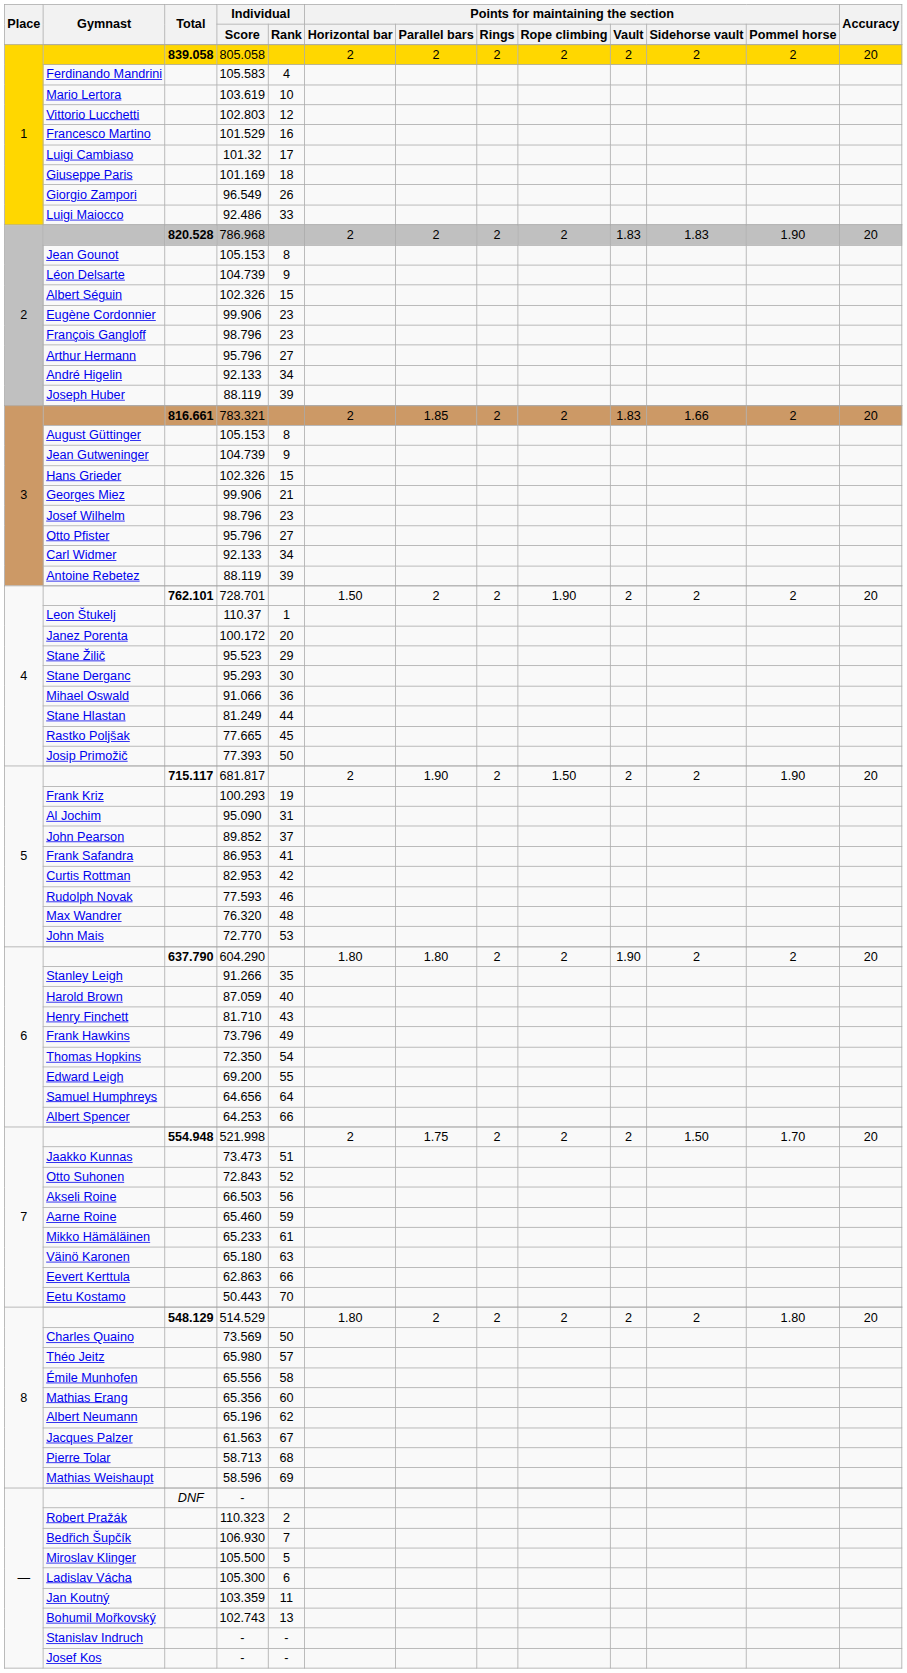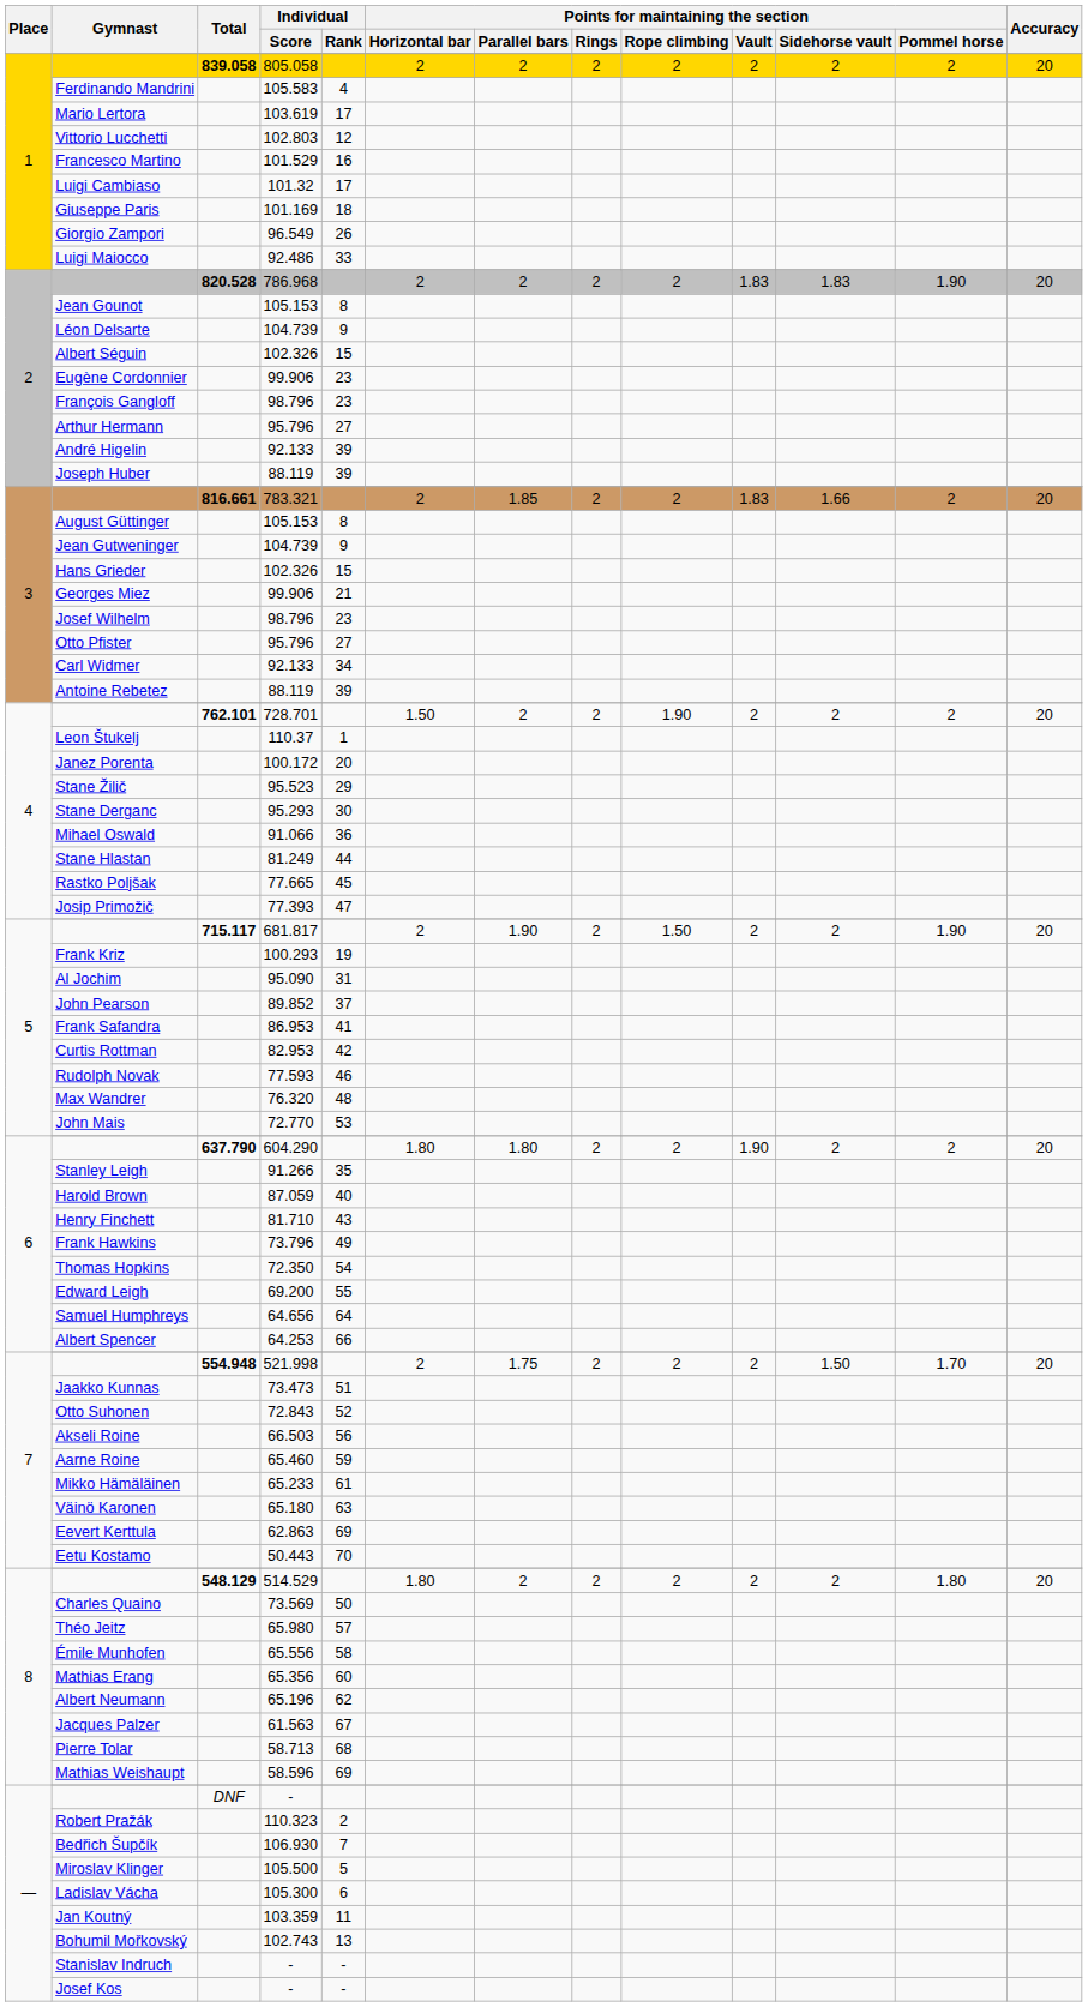 <table class=wikitable style="text-align:center">
 <tr>
 <th rowspan=2>Place</th>
 <th rowspan=2>Gymnast</th>
 <th rowspan=2>Total</th>
 <th colspan=2>Individual</th>
 <th colspan=7>Points for maintaining the section</th>
 <th rowspan=2>Accuracy</th>
 </tr>
 <tr>
 <th>Score</th>
 <th>Rank</th>
 <th>Horizontal bar</th>
 <th>Parallel bars</th>
 <th>Rings</th>
 <th>Rope climbing</th>
 <th>Vault</th>
 <th>Sidehorse vault</th>
 <th>Pommel horse</th>
 </tr>
 <tr>
 <td rowspan=10 align=center bgcolor=gold>1</td>
 </tr>
 <tr>
 <td align=left bgcolor=gold></td>
 <td bgcolor=gold><strong>839.058</strong></td>
 <td bgcolor=gold>805.058</td>
 <td bgcolor=gold></td>
 <td bgcolor=gold>2</td>
 <td bgcolor=gold>2</td>
 <td bgcolor=gold>2</td>
 <td bgcolor=gold>2</td>
 <td bgcolor=gold>2</td>
 <td bgcolor=gold>2</td>
 <td bgcolor=gold>2</td>
 <td bgcolor=gold>20</td>
 </tr>
 <tr>
 <td align=left><a href='#'>Ferdinando Mandrini</a></td>
 <td></td>
 <td>105.583</td>
 <td>4</td>
 <td></td>
 <td></td>
 <td></td>
 <td></td>
 <td></td>
 <td></td>
 <td></td>
 <td></td>
 </tr>
 <tr>
 <td align=left><a href='#'>Mario Lertora</a></td>
 <td></td>
 <td>103.619</td>
-<td>10</td>
+<td>17</td>
 <td></td>
 <td></td>
 <td></td>
 <td></td>
 <td></td>
 <td></td>
 <td></td>
 <td></td>
 </tr>
 <tr>
 <td align=left><a href='#'>Vittorio Lucchetti</a></td>
 <td></td>
 <td>102.803</td>
 <td>12</td>
 <td></td>
 <td></td>
 <td></td>
 <td></td>
 <td></td>
 <td></td>
 <td></td>
 <td></td>
 </tr>
 <tr>
 <td align=left><a href='#'>Francesco Martino</a></td>
 <td></td>
 <td>101.529</td>
 <td>16</td>
 <td></td>
 <td></td>
 <td></td>
 <td></td>
 <td></td>
 <td></td>
 <td></td>
 <td></td>
 </tr>
 <tr>
 <td align=left><a href='#'>Luigi Cambiaso</a></td>
 <td></td>
 <td>101.32</td>
 <td>17</td>
 <td></td>
 <td></td>
 <td></td>
 <td></td>
 <td></td>
 <td></td>
 <td></td>
 <td></td>
 </tr>
 <tr>
 <td align=left><a href='#'>Giuseppe Paris</a></td>
 <td></td>
 <td>101.169</td>
 <td>18</td>
 <td></td>
 <td></td>
 <td></td>
 <td></td>
 <td></td>
 <td></td>
 <td></td>
 <td></td>
 </tr>
 <tr>
 <td align=left><a href='#'>Giorgio Zampori</a></td>
 <td></td>
 <td>96.549</td>
 <td>26</td>
 <td></td>
 <td></td>
 <td></td>
 <td></td>
 <td></td>
 <td></td>
 <td></td>
 <td></td>
 </tr>
 <tr>
 <td align=left><a href='#'>Luigi Maiocco</a></td>
 <td></td>
 <td>92.486</td>
 <td>33</td>
 <td></td>
 <td></td>
 <td></td>
 <td></td>
 <td></td>
 <td></td>
 <td></td>
 <td></td>
 </tr>
 <tr>
 <td rowspan=10 align=center bgcolor=silver>2</td>
 </tr>
 <tr>
 <td align=left bgcolor=silver></td>
 <td bgcolor=silver><strong>820.528</strong></td>
 <td bgcolor=silver>786.968</td>
 <td bgcolor=silver></td>
 <td bgcolor=silver>2</td>
 <td bgcolor=silver>2</td>
 <td bgcolor=silver>2</td>
 <td bgcolor=silver>2</td>
 <td bgcolor=silver>1.83</td>
 <td bgcolor=silver>1.83</td>
 <td bgcolor=silver>1.90</td>
 <td bgcolor=silver>20</td>
 </tr>
 <tr>
 <td align=left><a href='#'>Jean Gounot</a></td>
 <td></td>
 <td>105.153</td>
 <td>8</td>
 <td></td>
 <td></td>
 <td></td>
 <td></td>
 <td></td>
 <td></td>
 <td></td>
 <td></td>
 </tr>
 <tr>
 <td align=left><a href='#'>Léon Delsarte</a></td>
 <td></td>
 <td>104.739</td>
 <td>9</td>
 <td></td>
 <td></td>
 <td></td>
 <td></td>
 <td></td>
 <td></td>
 <td></td>
 <td></td>
 </tr>
 <tr>
 <td align=left><a href='#'>Albert Séguin</a></td>
 <td></td>
 <td>102.326</td>
 <td>15</td>
 <td></td>
 <td></td>
 <td></td>
 <td></td>
 <td></td>
 <td></td>
 <td></td>
 <td></td>
 </tr>
 <tr>
 <td align=left><a href='#'>Eugène Cordonnier</a></td>
 <td></td>
 <td>99.906</td>
 <td>23</td>
 <td></td>
 <td></td>
 <td></td>
 <td></td>
 <td></td>
 <td></td>
 <td></td>
 <td></td>
 </tr>
 <tr>
 <td align=left><a href='#'>François Gangloff</a></td>
 <td></td>
 <td>98.796</td>
 <td>23</td>
 <td></td>
 <td></td>
 <td></td>
 <td></td>
 <td></td>
 <td></td>
 <td></td>
 <td></td>
 </tr>
 <tr>
 <td align=left><a href='#'>Arthur Hermann</a></td>
 <td></td>
 <td>95.796</td>
 <td>27</td>
 <td></td>
 <td></td>
 <td></td>
 <td></td>
 <td></td>
 <td></td>
 <td></td>
 <td></td>
 </tr>
 <tr>
 <td align=left><a href='#'>André Higelin</a></td>
 <td></td>
 <td>92.133</td>
-<td>34</td>
+<td>39</td>
 <td></td>
 <td></td>
 <td></td>
 <td></td>
 <td></td>
 <td></td>
 <td></td>
 <td></td>
 </tr>
 <tr>
 <td align=left><a href='#'>Joseph Huber</a></td>
 <td></td>
 <td>88.119</td>
 <td>39</td>
 <td></td>
 <td></td>
 <td></td>
 <td></td>
 <td></td>
 <td></td>
 <td></td>
 <td></td>
 </tr>
 <tr>
 <td rowspan=10 align=center bgcolor=cc9966>3</td>
 </tr>
 <tr>
 <td align=left bgcolor=cc9966></td>
 <td bgcolor=cc9966><strong>816.661</strong></td>
 <td bgcolor=cc9966>783.321</td>
 <td bgcolor=cc9966></td>
 <td bgcolor=cc9966>2</td>
 <td bgcolor=cc9966>1.85</td>
 <td bgcolor=cc9966>2</td>
 <td bgcolor=cc9966>2</td>
 <td bgcolor=cc9966>1.83</td>
 <td bgcolor=cc9966>1.66</td>
 <td bgcolor=cc9966>2</td>
 <td bgcolor=cc9966>20</td>
 </tr>
 <tr>
 <td align=left><a href='#'>August Güttinger</a></td>
 <td></td>
 <td>105.153</td>
 <td>8</td>
 <td></td>
 <td></td>
 <td></td>
 <td></td>
 <td></td>
 <td></td>
 <td></td>
 <td></td>
 </tr>
 <tr>
 <td align=left><a href='#'>Jean Gutweninger</a></td>
 <td></td>
 <td>104.739</td>
 <td>9</td>
 <td></td>
 <td></td>
 <td></td>
 <td></td>
 <td></td>
 <td></td>
 <td></td>
 <td></td>
 </tr>
 <tr>
 <td align=left><a href='#'>Hans Grieder</a></td>
 <td></td>
 <td>102.326</td>
 <td>15</td>
 <td></td>
 <td></td>
 <td></td>
 <td></td>
 <td></td>
 <td></td>
 <td></td>
 <td></td>
 </tr>
 <tr>
 <td align=left><a href='#'>Georges Miez</a></td>
 <td></td>
 <td>99.906</td>
 <td>21</td>
 <td></td>
 <td></td>
 <td></td>
 <td></td>
 <td></td>
 <td></td>
 <td></td>
 <td></td>
 </tr>
 <tr>
 <td align=left><a href='#'>Josef Wilhelm</a></td>
 <td></td>
 <td>98.796</td>
 <td>23</td>
 <td></td>
 <td></td>
 <td></td>
 <td></td>
 <td></td>
 <td></td>
 <td></td>
 <td></td>
 </tr>
 <tr>
 <td align=left><a href='#'>Otto Pfister</a></td>
 <td></td>
 <td>95.796</td>
 <td>27</td>
 <td></td>
 <td></td>
 <td></td>
 <td></td>
 <td></td>
 <td></td>
 <td></td>
 <td></td>
 </tr>
 <tr>
 <td align=left><a href='#'>Carl Widmer</a></td>
 <td></td>
 <td>92.133</td>
 <td>34</td>
 <td></td>
 <td></td>
 <td></td>
 <td></td>
 <td></td>
 <td></td>
 <td></td>
 <td></td>
 </tr>
 <tr>
 <td align=left><a href='#'>Antoine Rebetez</a></td>
 <td></td>
 <td>88.119</td>
 <td>39</td>
 <td></td>
 <td></td>
 <td></td>
 <td></td>
 <td></td>
 <td></td>
 <td></td>
 <td></td>
 </tr>
 <tr>
 <td rowspan=10>4</td>
 </tr>
 <tr>
 <td align=left></td>
 <td><strong>762.101</strong></td>
 <td>728.701</td>
 <td></td>
 <td>1.50</td>
 <td>2</td>
 <td>2</td>
 <td>1.90</td>
 <td>2</td>
 <td>2</td>
 <td>2</td>
 <td>20</td>
 </tr>
 <tr>
 <td align=left><a href='#'>Leon Štukelj</a></td>
 <td></td>
 <td>110.37</td>
 <td>1</td>
 <td></td>
 <td></td>
 <td></td>
 <td></td>
 <td></td>
 <td></td>
 <td></td>
 <td></td>
 </tr>
 <tr>
 <td align=left><a href='#'>Janez Porenta</a></td>
 <td></td>
 <td>100.172</td>
 <td>20</td>
 <td></td>
 <td></td>
 <td></td>
 <td></td>
 <td></td>
 <td></td>
 <td></td>
 <td></td>
 </tr>
 <tr>
 <td align=left><a href='#'>Stane Žilič</a></td>
 <td></td>
 <td>95.523</td>
 <td>29</td>
 <td></td>
 <td></td>
 <td></td>
 <td></td>
 <td></td>
 <td></td>
 <td></td>
 <td></td>
 </tr>
 <tr>
 <td align=left><a href='#'>Stane Derganc</a></td>
 <td></td>
 <td>95.293</td>
 <td>30</td>
 <td></td>
 <td></td>
 <td></td>
 <td></td>
 <td></td>
 <td></td>
 <td></td>
 <td></td>
 </tr>
 <tr>
 <td align=left><a href='#'>Mihael Oswald</a></td>
 <td></td>
 <td>91.066</td>
 <td>36</td>
 <td></td>
 <td></td>
 <td></td>
 <td></td>
 <td></td>
 <td></td>
 <td></td>
 <td></td>
 </tr>
 <tr>
 <td align=left><a href='#'>Stane Hlastan</a></td>
 <td></td>
 <td>81.249</td>
 <td>44</td>
 <td></td>
 <td></td>
 <td></td>
 <td></td>
 <td></td>
 <td></td>
 <td></td>
 <td></td>
 </tr>
 <tr>
 <td align=left><a href='#'>Rastko Poljšak</a></td>
 <td></td>
 <td>77.665</td>
 <td>45</td>
 <td></td>
 <td></td>
 <td></td>
 <td></td>
 <td></td>
 <td></td>
 <td></td>
 <td></td>
 </tr>
 <tr>
 <td align=left><a href='#'>Josip Primožič</a></td>
 <td></td>
 <td>77.393</td>
-<td>50</td>
+<td>47</td>
 <td></td>
 <td></td>
 <td></td>
 <td></td>
 <td></td>
 <td></td>
 <td></td>
 <td></td>
 </tr>
 <tr>
 <td rowspan=10>5</td>
 </tr>
 <tr>
 <td align=left></td>
 <td><strong>715.117</strong></td>
 <td>681.817</td>
 <td></td>
 <td>2</td>
 <td>1.90</td>
 <td>2</td>
 <td>1.50</td>
 <td>2</td>
 <td>2</td>
 <td>1.90</td>
 <td>20</td>
 </tr>
 <tr>
 <td align=left><a href='#'>Frank Kriz</a></td>
 <td></td>
 <td>100.293</td>
 <td>19</td>
 <td></td>
 <td></td>
 <td></td>
 <td></td>
 <td></td>
 <td></td>
 <td></td>
 <td></td>
 </tr>
 <tr>
 <td align=left><a href='#'>Al Jochim</a></td>
 <td></td>
 <td>95.090</td>
 <td>31</td>
 <td></td>
 <td></td>
 <td></td>
 <td></td>
 <td></td>
 <td></td>
 <td></td>
 <td></td>
 </tr>
 <tr>
 <td align=left><a href='#'>John Pearson</a></td>
 <td></td>
 <td>89.852</td>
 <td>37</td>
 <td></td>
 <td></td>
 <td></td>
 <td></td>
 <td></td>
 <td></td>
 <td></td>
 <td></td>
 </tr>
 <tr>
 <td align=left><a href='#'>Frank Safandra</a></td>
 <td></td>
 <td>86.953</td>
 <td>41</td>
 <td></td>
 <td></td>
 <td></td>
 <td></td>
 <td></td>
 <td></td>
 <td></td>
 <td></td>
 </tr>
 <tr>
 <td align=left><a href='#'>Curtis Rottman</a></td>
 <td></td>
 <td>82.953</td>
 <td>42</td>
 <td></td>
 <td></td>
 <td></td>
 <td></td>
 <td></td>
 <td></td>
 <td></td>
 <td></td>
 </tr>
 <tr>
 <td align=left><a href='#'>Rudolph Novak</a></td>
 <td></td>
 <td>77.593</td>
 <td>46</td>
 <td></td>
 <td></td>
 <td></td>
 <td></td>
 <td></td>
 <td></td>
 <td></td>
 <td></td>
 </tr>
 <tr>
 <td align=left><a href='#'>Max Wandrer</a></td>
 <td></td>
 <td>76.320</td>
 <td>48</td>
 <td></td>
 <td></td>
 <td></td>
 <td></td>
 <td></td>
 <td></td>
 <td></td>
 <td></td>
 </tr>
 <tr>
 <td align=left><a href='#'>John Mais</a></td>
 <td></td>
 <td>72.770</td>
 <td>53</td>
 <td></td>
 <td></td>
 <td></td>
 <td></td>
 <td></td>
 <td></td>
 <td></td>
 <td></td>
 </tr>
 <tr>
 <td rowspan=10>6</td>
 </tr>
 <tr>
 <td align=left></td>
 <td><strong>637.790</strong></td>
 <td>604.290</td>
 <td></td>
 <td>1.80</td>
 <td>1.80</td>
 <td>2</td>
 <td>2</td>
 <td>1.90</td>
 <td>2</td>
 <td>2</td>
 <td>20</td>
 </tr>
 <tr>
 <td align=left><a href='#'>Stanley Leigh</a></td>
 <td></td>
 <td>91.266</td>
 <td>35</td>
 <td></td>
 <td></td>
 <td></td>
 <td></td>
 <td></td>
 <td></td>
 <td></td>
 <td></td>
 </tr>
 <tr>
 <td align=left><a href='#'>Harold Brown</a></td>
 <td></td>
 <td>87.059</td>
 <td>40</td>
 <td></td>
 <td></td>
 <td></td>
 <td></td>
 <td></td>
 <td></td>
 <td></td>
 <td></td>
 </tr>
 <tr>
 <td align=left><a href='#'>Henry Finchett</a></td>
 <td></td>
 <td>81.710</td>
 <td>43</td>
 <td></td>
 <td></td>
 <td></td>
 <td></td>
 <td></td>
 <td></td>
 <td></td>
 <td></td>
 </tr>
 <tr>
 <td align=left><a href='#'>Frank Hawkins</a></td>
 <td></td>
 <td>73.796</td>
 <td>49</td>
 <td></td>
 <td></td>
 <td></td>
 <td></td>
 <td></td>
 <td></td>
 <td></td>
 <td></td>
 </tr>
 <tr>
 <td align=left><a href='#'>Thomas Hopkins</a></td>
 <td></td>
 <td>72.350</td>
 <td>54</td>
 <td></td>
 <td></td>
 <td></td>
 <td></td>
 <td></td>
 <td></td>
 <td></td>
 <td></td>
 </tr>
 <tr>
 <td align=left><a href='#'>Edward Leigh</a></td>
 <td></td>
 <td>69.200</td>
 <td>55</td>
 <td></td>
 <td></td>
 <td></td>
 <td></td>
 <td></td>
 <td></td>
 <td></td>
 <td></td>
 </tr>
 <tr>
 <td align=left><a href='#'>Samuel Humphreys</a></td>
 <td></td>
 <td>64.656</td>
 <td>64</td>
 <td></td>
 <td></td>
 <td></td>
 <td></td>
 <td></td>
 <td></td>
 <td></td>
 <td></td>
 </tr>
 <tr>
 <td align=left><a href='#'>Albert Spencer</a></td>
 <td></td>
 <td>64.253</td>
 <td>66</td>
 <td></td>
 <td></td>
 <td></td>
 <td></td>
 <td></td>
 <td></td>
 <td></td>
 <td></td>
 </tr>
 <tr>
 <td rowspan=10>7</td>
 </tr>
 <tr>
 <td align=left></td>
 <td><strong>554.948</strong></td>
 <td>521.998</td>
 <td></td>
 <td>2</td>
 <td>1.75</td>
 <td>2</td>
 <td>2</td>
 <td>2</td>
 <td>1.50</td>
 <td>1.70</td>
 <td>20</td>
 </tr>
 <tr>
 <td align=left><a href='#'>Jaakko Kunnas</a></td>
 <td></td>
 <td>73.473</td>
 <td>51</td>
 <td></td>
 <td></td>
 <td></td>
 <td></td>
 <td></td>
 <td></td>
 <td></td>
 <td></td>
 </tr>
 <tr>
 <td align=left><a href='#'>Otto Suhonen</a></td>
 <td></td>
 <td>72.843</td>
 <td>52</td>
 <td></td>
 <td></td>
 <td></td>
 <td></td>
 <td></td>
 <td></td>
 <td></td>
 <td></td>
 </tr>
 <tr>
 <td align=left><a href='#'>Akseli Roine</a></td>
 <td></td>
 <td>66.503</td>
 <td>56</td>
 <td></td>
 <td></td>
 <td></td>
 <td></td>
 <td></td>
 <td></td>
 <td></td>
 <td></td>
 </tr>
 <tr>
 <td align=left><a href='#'>Aarne Roine</a></td>
 <td></td>
 <td>65.460</td>
 <td>59</td>
 <td></td>
 <td></td>
 <td></td>
 <td></td>
 <td></td>
 <td></td>
 <td></td>
 <td></td>
 </tr>
 <tr>
 <td align=left><a href='#'>Mikko Hämäläinen</a></td>
 <td></td>
 <td>65.233</td>
 <td>61</td>
 <td></td>
 <td></td>
 <td></td>
 <td></td>
 <td></td>
 <td></td>
 <td></td>
 <td></td>
 </tr>
 <tr>
 <td align=left><a href='#'>Väinö Karonen</a></td>
 <td></td>
 <td>65.180</td>
 <td>63</td>
 <td></td>
 <td></td>
 <td></td>
 <td></td>
 <td></td>
 <td></td>
 <td></td>
 <td></td>
 </tr>
 <tr>
 <td align=left><a href='#'>Eevert Kerttula</a></td>
 <td></td>
 <td>62.863</td>
-<td>66</td>
+<td>69</td>
 <td></td>
 <td></td>
 <td></td>
 <td></td>
 <td></td>
 <td></td>
 <td></td>
 <td></td>
 </tr>
 <tr>
 <td align=left><a href='#'>Eetu Kostamo</a></td>
 <td></td>
 <td>50.443</td>
 <td>70</td>
 <td></td>
 <td></td>
 <td></td>
 <td></td>
 <td></td>
 <td></td>
 <td></td>
 <td></td>
 </tr>
 <tr>
 <td rowspan=10>8</td>
 </tr>
 <tr>
 <td align=left></td>
 <td><strong>548.129</strong></td>
 <td>514.529</td>
 <td></td>
 <td>1.80</td>
 <td>2</td>
 <td>2</td>
 <td>2</td>
 <td>2</td>
 <td>2</td>
 <td>1.80</td>
 <td>20</td>
 </tr>
 <tr>
 <td align=left><a href='#'>Charles Quaino</a></td>
 <td></td>
 <td>73.569</td>
 <td>50</td>
 <td></td>
 <td></td>
 <td></td>
 <td></td>
 <td></td>
 <td></td>
 <td></td>
 <td></td>
 </tr>
 <tr>
 <td align=left><a href='#'>Théo Jeitz</a></td>
 <td></td>
 <td>65.980</td>
 <td>57</td>
 <td></td>
 <td></td>
 <td></td>
 <td></td>
 <td></td>
 <td></td>
 <td></td>
 <td></td>
 </tr>
 <tr>
 <td align=left><a href='#'>Émile Munhofen</a></td>
 <td></td>
 <td>65.556</td>
 <td>58</td>
 <td></td>
 <td></td>
 <td></td>
 <td></td>
 <td></td>
 <td></td>
 <td></td>
 <td></td>
 </tr>
 <tr>
 <td align=left><a href='#'>Mathias Erang</a></td>
 <td></td>
 <td>65.356</td>
 <td>60</td>
 <td></td>
 <td></td>
 <td></td>
 <td></td>
 <td></td>
 <td></td>
 <td></td>
 <td></td>
 </tr>
 <tr>
 <td align=left><a href='#'>Albert Neumann</a></td>
 <td></td>
 <td>65.196</td>
 <td>62</td>
 <td></td>
 <td></td>
 <td></td>
 <td></td>
 <td></td>
 <td></td>
 <td></td>
 <td></td>
 </tr>
 <tr>
 <td align=left><a href='#'>Jacques Palzer</a></td>
 <td></td>
 <td>61.563</td>
 <td>67</td>
 <td></td>
 <td></td>
 <td></td>
 <td></td>
 <td></td>
 <td></td>
 <td></td>
 <td></td>
 </tr>
 <tr>
 <td align=left><a href='#'>Pierre Tolar</a></td>
 <td></td>
 <td>58.713</td>
 <td>68</td>
 <td></td>
 <td></td>
 <td></td>
 <td></td>
 <td></td>
 <td></td>
 <td></td>
 <td></td>
 </tr>
 <tr>
 <td align=left><a href='#'>Mathias Weishaupt</a></td>
 <td></td>
 <td>58.596</td>
 <td>69</td>
 <td></td>
 <td></td>
 <td></td>
 <td></td>
 <td></td>
 <td></td>
 <td></td>
 <td></td>
 </tr>
 <tr>
 <td rowspan=10>—</td>
 </tr>
 <tr>
 <td align=left></td>
 <td><em>DNF</em></td>
 <td>-</td>
 <td></td>
 <td></td>
 <td></td>
 <td></td>
 <td></td>
 <td></td>
 <td></td>
 <td></td>
 <td></td>
 </tr>
 <tr>
 <td align=left><a href='#'>Robert Pražák</a></td>
 <td></td>
 <td>110.323</td>
 <td>2</td>
 <td></td>
 <td></td>
 <td></td>
 <td></td>
 <td></td>
 <td></td>
 <td></td>
 <td></td>
 </tr>
 <tr>
 <td align=left><a href='#'>Bedřich Šupčík</a></td>
 <td></td>
 <td>106.930</td>
 <td>7</td>
 <td></td>
 <td></td>
 <td></td>
 <td></td>
 <td></td>
 <td></td>
 <td></td>
 <td></td>
 </tr>
 <tr>
 <td align=left><a href='#'>Miroslav Klinger</a></td>
 <td></td>
 <td>105.500</td>
 <td>5</td>
 <td></td>
 <td></td>
 <td></td>
 <td></td>
 <td></td>
 <td></td>
 <td></td>
 <td></td>
 </tr>
 <tr>
 <td align=left><a href='#'>Ladislav Vácha</a></td>
 <td></td>
 <td>105.300</td>
 <td>6</td>
 <td></td>
 <td></td>
 <td></td>
 <td></td>
 <td></td>
 <td></td>
 <td></td>
 <td></td>
 </tr>
 <tr>
 <td align=left><a href='#'>Jan Koutný</a></td>
 <td></td>
 <td>103.359</td>
 <td>11</td>
 <td></td>
 <td></td>
 <td></td>
 <td></td>
 <td></td>
 <td></td>
 <td></td>
 <td></td>
 </tr>
 <tr>
 <td align=left><a href='#'>Bohumil Mořkovský</a></td>
 <td></td>
 <td>102.743</td>
 <td>13</td>
 <td></td>
 <td></td>
 <td></td>
 <td></td>
 <td></td>
 <td></td>
 <td></td>
 <td></td>
 </tr>
 <tr>
 <td align=left><a href='#'>Stanislav Indruch</a></td>
 <td></td>
 <td>-</td>
 <td>-</td>
 <td></td>
 <td></td>
 <td></td>
 <td></td>
 <td></td>
 <td></td>
 <td></td>
 <td></td>
 </tr>
 <tr>
 <td align=left><a href='#'>Josef Kos</a></td>
 <td></td>
 <td>-</td>
 <td>-</td>
 <td></td>
 <td></td>
 <td></td>
 <td></td>
 <td></td>
 <td></td>
 <td></td>
 <td></td>
 </tr>
 </table>
